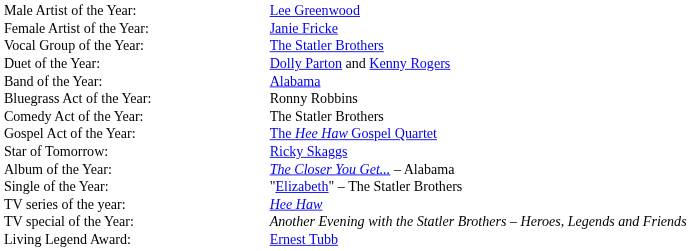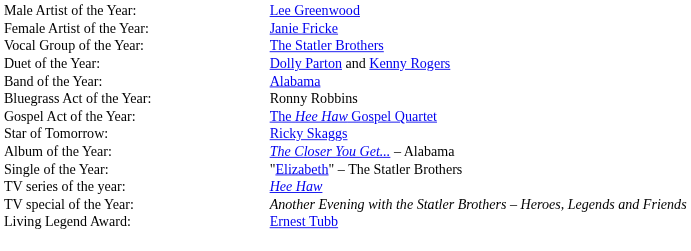 <table cellspacing="0" border="0" cellpadding="1">
 <tr>
 <td style="width:300px;">Male Artist of the Year:</td>
 <td><a href='#'>Lee Greenwood</a></td>
 </tr>
 <tr>
 <td>Female Artist of the Year:</td>
 <td><a href='#'>Janie Fricke</a></td>
 </tr>
 <tr>
 <td>Vocal Group of the Year:</td>
 <td><a href='#'>The Statler Brothers</a></td>
 </tr>
 <tr>
 <td>Duet of the Year:</td>
 <td><a href='#'>Dolly Parton</a> and <a href='#'>Kenny Rogers</a></td>
 </tr>
 <tr>
 <td>Band of the Year:</td>
 <td><a href='#'>Alabama</a></td>
 </tr>
 <tr>
 <td>Bluegrass Act of the Year:</td>
 <td>Ronny Robbins</td>
-</tr>
-<tr>
-<td>Comedy Act of the Year:</td>
-<td>The Statler Brothers</td>
 </tr>
 <tr>
 <td>Gospel Act of the Year:</td>
 <td><a href='#'>The <em>Hee Haw</em> Gospel Quartet</a></td>
 </tr>
 <tr>
 <td>Star of Tomorrow:</td>
 <td><a href='#'>Ricky Skaggs</a></td>
 </tr>
 <tr>
 <td>Album of the Year:</td>
 <td><em><a href='#'>The Closer You Get...</a></em> – Alabama</td>
 </tr>
 <tr>
 <td>Single of the Year:</td>
 <td>"<a href='#'>Elizabeth</a>" – The Statler Brothers</td>
 </tr>
 <tr>
 <td>TV series of the year:</td>
 <td><em><a href='#'>Hee Haw</a></em></td>
 </tr>
 <tr>
 <td>TV special of the Year:</td>
 <td><em>Another Evening with the Statler Brothers – Heroes, Legends and Friends</em></td>
 </tr>
 <tr>
 <td>Living Legend Award:</td>
 <td><a href='#'>Ernest Tubb</a></td>
 </tr>
 <tr>
 </tr>
 </table>
